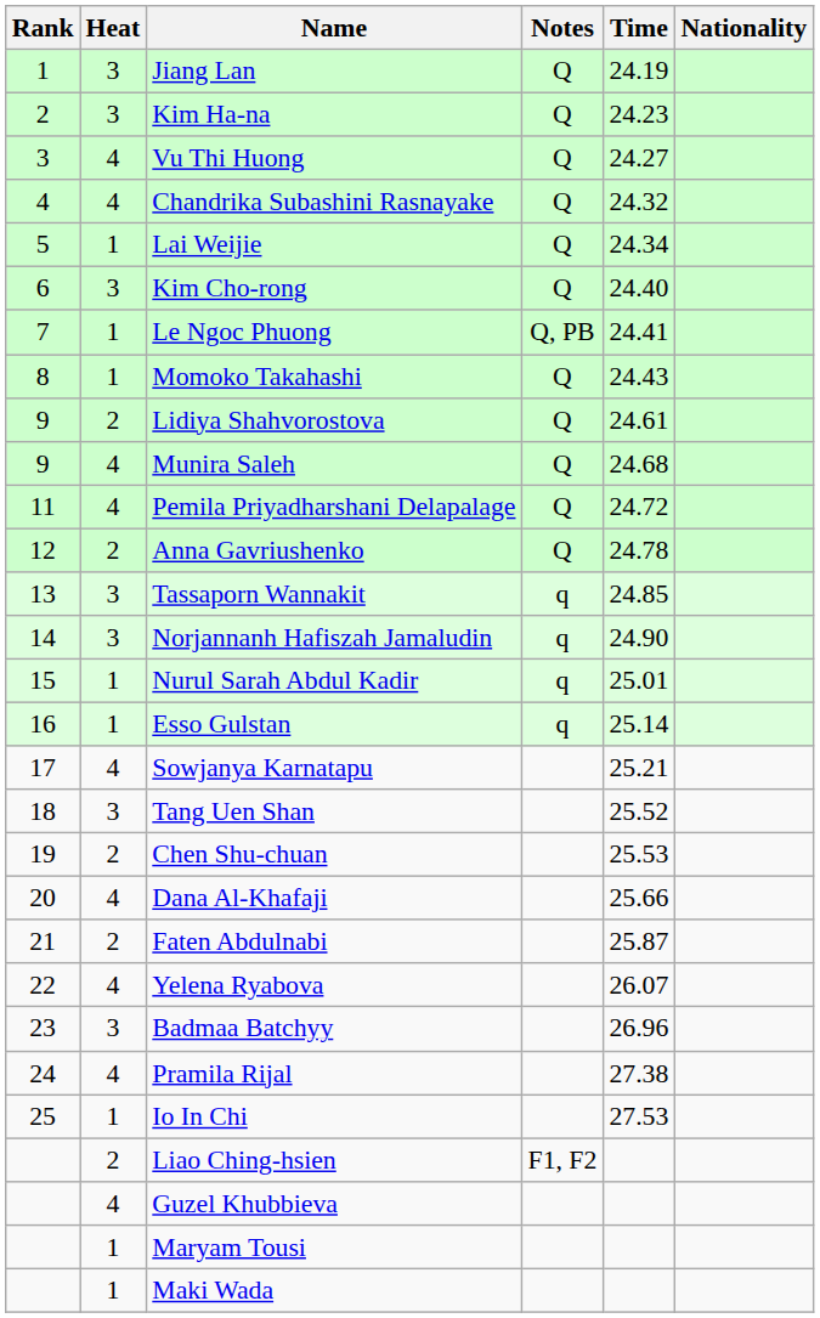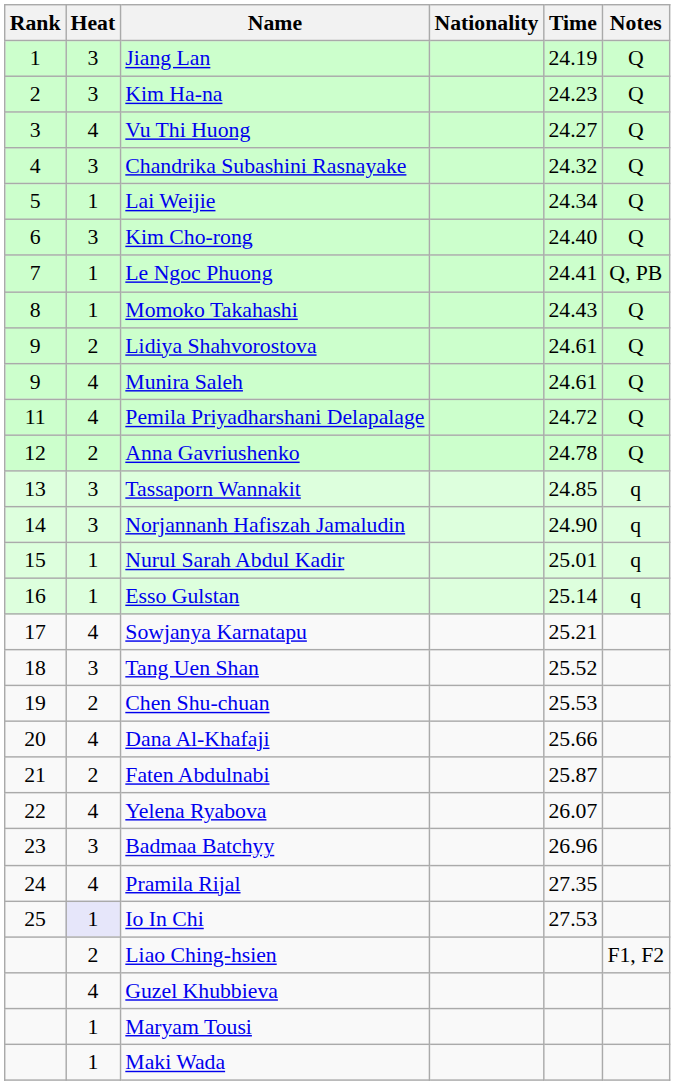 <table class="wikitable sortable" style="text-align:center; font-size:95%">
 <tr>
 <th>Rank</th>
 <th>Heat</th>
 <th>Name</th>
+<th>Nationality</th>
+<th>Time</th>
 <th>Notes</th>
-<th>Time</th>
-<th>Nationality</th>
 </tr>
 <tr bgcolor=ccffcc>
 <td>1</td>
 <td>3</td>
 <td align=left><a href='#'>Jiang Lan</a></td>
+<td align=left></td>
+<td>24.19</td>
 <td>Q</td>
-<td>24.19</td>
-<td align=left></td>
 </tr>
 <tr bgcolor=ccffcc>
 <td>2</td>
 <td>3</td>
 <td align=left><a href='#'>Kim Ha-na</a></td>
+<td align=left></td>
+<td>24.23</td>
 <td>Q</td>
-<td>24.23</td>
-<td align=left></td>
 </tr>
 <tr bgcolor=ccffcc>
 <td>3</td>
 <td>4</td>
 <td align=left><a href='#'>Vu Thi Huong</a></td>
+<td align=left></td>
+<td>24.27</td>
 <td>Q</td>
-<td>24.27</td>
-<td align=left></td>
 </tr>
 <tr bgcolor=ccffcc>
 <td>4</td>
-<td>4</td>
+<td>3</td>
 <td align=left><a href='#'>Chandrika Subashini Rasnayake</a></td>
+<td align=left></td>
+<td>24.32</td>
 <td>Q</td>
-<td>24.32</td>
-<td align=left></td>
 </tr>
 <tr bgcolor=ccffcc>
 <td>5</td>
 <td>1</td>
 <td align=left><a href='#'>Lai Weijie</a></td>
+<td align=left></td>
+<td>24.34</td>
 <td>Q</td>
-<td>24.34</td>
-<td align=left></td>
 </tr>
 <tr bgcolor=ccffcc>
 <td>6</td>
 <td>3</td>
 <td align=left><a href='#'>Kim Cho-rong</a></td>
+<td align=left></td>
+<td>24.40</td>
 <td>Q</td>
-<td>24.40</td>
-<td align=left></td>
 </tr>
 <tr bgcolor=ccffcc>
 <td>7</td>
 <td>1</td>
 <td align=left><a href='#'>Le Ngoc Phuong</a></td>
+<td align=left></td>
+<td>24.41</td>
 <td>Q, PB</td>
-<td>24.41</td>
-<td align=left></td>
 </tr>
 <tr bgcolor=ccffcc>
 <td>8</td>
 <td>1</td>
 <td align=left><a href='#'>Momoko Takahashi</a></td>
+<td align=left></td>
+<td>24.43</td>
 <td>Q</td>
-<td>24.43</td>
-<td align=left></td>
 </tr>
 <tr bgcolor=ccffcc>
 <td>9</td>
 <td>2</td>
 <td align=left><a href='#'>Lidiya Shahvorostova</a></td>
+<td align=left></td>
+<td>24.61</td>
 <td>Q</td>
-<td>24.61</td>
-<td align=left></td>
 </tr>
 <tr bgcolor=ccffcc>
 <td>9</td>
 <td>4</td>
 <td align=left><a href='#'>Munira Saleh</a></td>
+<td align=left></td>
+<td>24.61</td>
 <td>Q</td>
-<td>24.68</td>
-<td align=left></td>
 </tr>
 <tr bgcolor=ccffcc>
 <td>11</td>
 <td>4</td>
 <td align=left><a href='#'>Pemila Priyadharshani Delapalage</a></td>
+<td align=left></td>
+<td>24.72</td>
 <td>Q</td>
-<td>24.72</td>
-<td align=left></td>
 </tr>
 <tr bgcolor=ccffcc>
 <td>12</td>
 <td>2</td>
 <td align=left><a href='#'>Anna Gavriushenko</a></td>
+<td align=left></td>
+<td>24.78</td>
 <td>Q</td>
-<td>24.78</td>
-<td align=left></td>
 </tr>
 <tr bgcolor=ddffdd>
 <td>13</td>
 <td>3</td>
 <td align=left><a href='#'>Tassaporn Wannakit</a></td>
+<td align=left></td>
+<td>24.85</td>
 <td>q</td>
-<td>24.85</td>
-<td align=left></td>
 </tr>
 <tr bgcolor=ddffdd>
 <td>14</td>
 <td>3</td>
 <td align=left><a href='#'>Norjannanh Hafiszah Jamaludin</a></td>
+<td align=left></td>
+<td>24.90</td>
 <td>q</td>
-<td>24.90</td>
-<td align=left></td>
 </tr>
 <tr bgcolor=ddffdd>
 <td>15</td>
 <td>1</td>
 <td align=left><a href='#'>Nurul Sarah Abdul Kadir</a></td>
+<td align=left></td>
+<td>25.01</td>
 <td>q</td>
-<td>25.01</td>
-<td align=left></td>
 </tr>
 <tr bgcolor=ddffdd>
 <td>16</td>
 <td>1</td>
 <td align=left><a href='#'>Esso Gulstan</a></td>
+<td align=left></td>
+<td>25.14</td>
 <td>q</td>
-<td>25.14</td>
-<td align=left></td>
 </tr>
 <tr>
 <td>17</td>
 <td>4</td>
 <td align=left><a href='#'>Sowjanya Karnatapu</a></td>
+<td align=left></td>
+<td>25.21</td>
 <td></td>
-<td>25.21</td>
-<td align=left></td>
 </tr>
 <tr>
 <td>18</td>
 <td>3</td>
 <td align=left><a href='#'>Tang Uen Shan</a></td>
+<td align=left></td>
+<td>25.52</td>
 <td></td>
-<td>25.52</td>
-<td align=left></td>
 </tr>
 <tr>
 <td>19</td>
 <td>2</td>
 <td align=left><a href='#'>Chen Shu-chuan</a></td>
+<td align=left></td>
+<td>25.53</td>
 <td></td>
-<td>25.53</td>
-<td align=left></td>
 </tr>
 <tr>
 <td>20</td>
 <td>4</td>
 <td align=left><a href='#'>Dana Al-Khafaji</a></td>
+<td align=left></td>
+<td>25.66</td>
 <td></td>
-<td>25.66</td>
-<td align=left></td>
 </tr>
 <tr>
 <td>21</td>
 <td>2</td>
 <td align=left><a href='#'>Faten Abdulnabi</a></td>
+<td align=left></td>
+<td>25.87</td>
 <td></td>
-<td>25.87</td>
-<td align=left></td>
 </tr>
 <tr>
 <td>22</td>
 <td>4</td>
 <td align=left><a href='#'>Yelena Ryabova</a></td>
+<td align=left></td>
+<td>26.07</td>
 <td></td>
-<td>26.07</td>
-<td align=left></td>
 </tr>
 <tr>
 <td>23</td>
 <td>3</td>
 <td align=left><a href='#'>Badmaa Batchyy</a></td>
+<td align=left></td>
+<td>26.96</td>
 <td></td>
-<td>26.96</td>
-<td align=left></td>
 </tr>
 <tr>
 <td>24</td>
 <td>4</td>
 <td align=left><a href='#'>Pramila Rijal</a></td>
+<td align=left></td>
+<td>27.35</td>
 <td></td>
-<td>27.38</td>
-<td align=left></td>
 </tr>
 <tr>
 <td>25</td>
-<td>1</td>
+<td style="background: lavender;">1</td>
 <td align=left><a href='#'>Io In Chi</a></td>
+<td align=left></td>
+<td>27.53</td>
 <td></td>
-<td>27.53</td>
-<td align=left></td>
 </tr>
 <tr>
 <td></td>
 <td>2</td>
 <td align=left><a href='#'>Liao Ching-hsien</a></td>
+<td align=left></td>
+<td></td>
 <td>F1, F2</td>
-<td></td>
-<td align=left></td>
 </tr>
 <tr>
 <td></td>
 <td>4</td>
 <td align=left><a href='#'>Guzel Khubbieva</a></td>
+<td align=left></td>
 <td></td>
 <td></td>
-<td align=left></td>
 </tr>
 <tr>
 <td></td>
 <td>1</td>
 <td align=left><a href='#'>Maryam Tousi</a></td>
+<td align=left></td>
 <td></td>
 <td></td>
-<td align=left></td>
 </tr>
 <tr>
 <td></td>
 <td>1</td>
 <td align=left><a href='#'>Maki Wada</a></td>
+<td align=left></td>
 <td></td>
 <td></td>
-<td align=left></td>
 </tr>
 </table>
